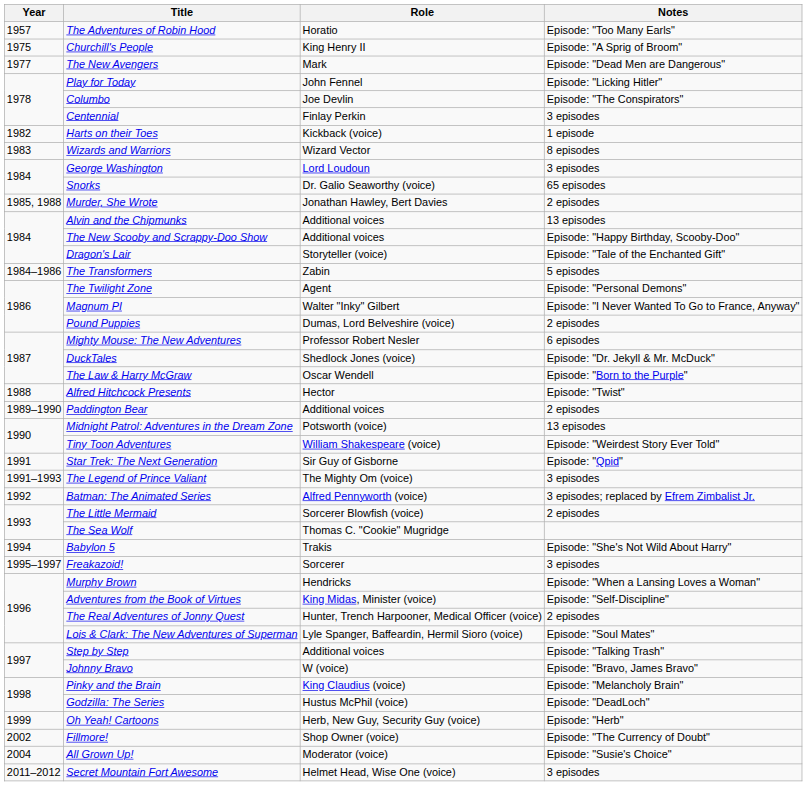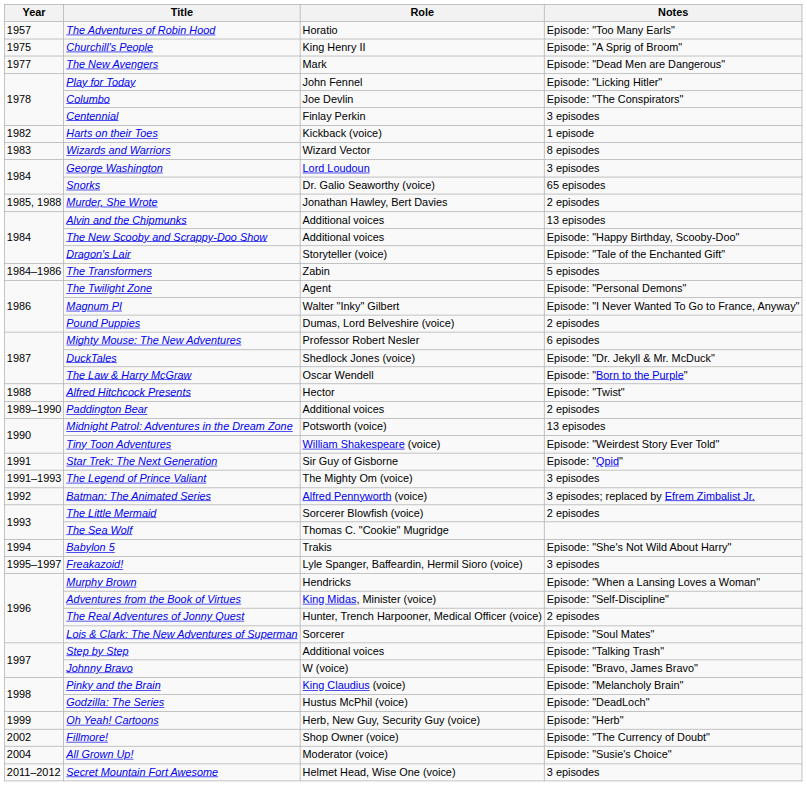 <table class="wikitable">
 <tr>
 <th>Year</th>
 <th>Title</th>
 <th>Role</th>
 <th>Notes</th>
 </tr>
 <tr>
 <td>1957</td>
 <td><em><a href='#'>The Adventures of Robin Hood</a></em></td>
 <td>Horatio</td>
 <td>Episode: "Too Many Earls"</td>
 </tr>
 <tr>
 <td>1975</td>
 <td><em><a href='#'>Churchill's People</a></em></td>
 <td>King Henry II</td>
 <td>Episode: "A Sprig of Broom"</td>
 </tr>
 <tr>
 <td>1977</td>
 <td><em><a href='#'>The New Avengers</a></em></td>
 <td>Mark</td>
 <td>Episode: "Dead Men are Dangerous"</td>
 </tr>
 <tr>
 <td rowspan="3">1978</td>
 <td><em><a href='#'>Play for Today</a></em></td>
 <td>John Fennel</td>
 <td>Episode: "Licking Hitler"</td>
 </tr>
 <tr>
 <td><em><a href='#'>Columbo</a></em></td>
 <td>Joe Devlin</td>
 <td>Episode: "The Conspirators"</td>
 </tr>
 <tr>
 <td><em><a href='#'>Centennial</a></em></td>
 <td>Finlay Perkin</td>
 <td>3 episodes</td>
 </tr>
 <tr>
 <td>1982</td>
 <td><em> <a href='#'>Harts on their Toes</a></em></td>
 <td>Kickback (voice)</td>
 <td>1 episode</td>
 </tr>
 <tr>
 <td>1983</td>
 <td><em><a href='#'>Wizards and Warriors</a></em></td>
 <td>Wizard Vector</td>
 <td>8 episodes</td>
 </tr>
 <tr>
 <td rowspan="2">1984</td>
 <td><em><a href='#'>George Washington</a></em></td>
 <td><a href='#'>Lord Loudoun</a></td>
 <td>3 episodes</td>
 </tr>
 <tr>
 <td><em><a href='#'>Snorks</a></em></td>
 <td>Dr. Galio Seaworthy (voice)</td>
 <td>65 episodes</td>
 </tr>
 <tr>
 <td>1985, 1988</td>
 <td><em><a href='#'>Murder, She Wrote</a></em></td>
 <td>Jonathan Hawley, Bert Davies</td>
 <td>2 episodes</td>
 </tr>
 <tr>
 <td rowspan="3">1984</td>
 <td><em><a href='#'>Alvin and the Chipmunks</a></em></td>
 <td>Additional voices</td>
 <td>13 episodes</td>
 </tr>
 <tr>
 <td><em><a href='#'>The New Scooby and Scrappy-Doo Show</a></em></td>
 <td>Additional voices</td>
 <td>Episode: "Happy Birthday, Scooby-Doo"</td>
 </tr>
 <tr>
 <td><em><a href='#'>Dragon's Lair</a></em></td>
 <td>Storyteller (voice)</td>
 <td>Episode: "Tale of the Enchanted Gift"</td>
 </tr>
 <tr>
 <td>1984–1986</td>
 <td><em><a href='#'>The Transformers</a></em></td>
 <td>Zabin</td>
 <td>5 episodes</td>
 </tr>
 <tr>
 <td rowspan="3">1986</td>
 <td><em><a href='#'>The Twilight Zone</a></em></td>
 <td>Agent</td>
 <td>Episode: "Personal Demons"</td>
 </tr>
 <tr>
 <td><em><a href='#'>Magnum PI</a></em></td>
 <td>Walter "Inky" Gilbert</td>
 <td>Episode: "I Never Wanted To Go to France, Anyway"</td>
 </tr>
 <tr>
 <td><em><a href='#'>Pound Puppies</a></em></td>
 <td>Dumas, Lord Belveshire (voice)</td>
 <td>2 episodes</td>
 </tr>
 <tr>
 <td rowspan="3">1987</td>
 <td><em><a href='#'>Mighty Mouse: The New Adventures</a></em></td>
 <td>Professor Robert Nesler</td>
 <td>6 episodes</td>
 </tr>
 <tr>
 <td><em><a href='#'>DuckTales</a></em></td>
 <td>Shedlock Jones (voice)</td>
 <td>Episode: "Dr. Jekyll & Mr. McDuck"</td>
 </tr>
 <tr>
 <td><em><a href='#'>The Law & Harry McGraw</a></em></td>
 <td>Oscar Wendell</td>
 <td>Episode: "<a href='#'>Born to the Purple</a>"</td>
 </tr>
 <tr>
 <td>1988</td>
 <td><em><a href='#'>Alfred Hitchcock Presents</a></em></td>
 <td>Hector</td>
 <td>Episode: "Twist"</td>
 </tr>
 <tr>
 <td>1989–1990</td>
 <td><em><a href='#'>Paddington Bear</a></em></td>
 <td>Additional voices</td>
 <td>2 episodes</td>
 </tr>
 <tr>
 <td rowspan="2">1990</td>
 <td><em><a href='#'>Midnight Patrol: Adventures in the Dream Zone</a></em></td>
 <td>Potsworth (voice)</td>
 <td>13 episodes</td>
 </tr>
 <tr>
 <td><em><a href='#'>Tiny Toon Adventures</a></em></td>
 <td><a href='#'>William Shakespeare</a> (voice)</td>
 <td>Episode: "Weirdest Story Ever Told"</td>
 </tr>
 <tr>
 <td>1991</td>
 <td><em><a href='#'>Star Trek: The Next Generation</a></em></td>
 <td>Sir Guy of Gisborne</td>
 <td>Episode: "<a href='#'>Qpid</a>"</td>
 </tr>
 <tr>
 <td>1991–1993</td>
 <td><em><a href='#'>The Legend of Prince Valiant</a></em></td>
 <td>The Mighty Om (voice)</td>
 <td>3 episodes</td>
 </tr>
 <tr>
 <td>1992</td>
 <td><em><a href='#'>Batman: The Animated Series</a></em></td>
 <td><a href='#'>Alfred Pennyworth</a> (voice)</td>
 <td>3 episodes; replaced by <a href='#'>Efrem Zimbalist Jr.</a></td>
 </tr>
 <tr>
 <td rowspan="2">1993</td>
 <td><em><a href='#'>The Little Mermaid</a></em></td>
 <td>Sorcerer Blowfish (voice)</td>
 <td>2 episodes</td>
 </tr>
 <tr>
 <td><em><a href='#'>The Sea Wolf</a></em></td>
 <td>Thomas C. "Cookie" Mugridge</td>
 <td></td>
 </tr>
 <tr>
 <td>1994</td>
 <td><em><a href='#'>Babylon 5</a></em></td>
 <td>Trakis</td>
 <td>Episode: "She's Not Wild About Harry"</td>
 </tr>
 <tr>
 <td>1995–1997</td>
 <td><em><a href='#'>Freakazoid!</a></em></td>
-<td>Sorcerer</td>
+<td>Lyle Spanger, Baffeardin, Hermil Sioro (voice)</td>
 <td>3 episodes</td>
 </tr>
 <tr>
 <td rowspan="4">1996</td>
 <td><em><a href='#'>Murphy Brown</a></em></td>
 <td>Hendricks</td>
 <td>Episode: "When a Lansing Loves a Woman"</td>
 </tr>
 <tr>
 <td><em><a href='#'>Adventures from the Book of Virtues</a></em></td>
 <td><a href='#'>King Midas</a>, Minister (voice)</td>
 <td>Episode: "Self-Discipline"</td>
 </tr>
 <tr>
 <td><em><a href='#'>The Real Adventures of Jonny Quest</a></em></td>
 <td>Hunter, Trench Harpooner, Medical Officer (voice)</td>
 <td>2 episodes</td>
 </tr>
 <tr>
 <td><em><a href='#'>Lois & Clark: The New Adventures of Superman</a></em></td>
-<td>Lyle Spanger, Baffeardin, Hermil Sioro (voice)</td>
+<td>Sorcerer</td>
 <td>Episode: "Soul Mates"</td>
 </tr>
 <tr>
 <td rowspan="2">1997</td>
 <td><em><a href='#'>Step by Step</a></em></td>
 <td>Additional voices</td>
 <td>Episode: "Talking Trash"</td>
 </tr>
 <tr>
 <td><em><a href='#'>Johnny Bravo</a></em></td>
 <td>W (voice)</td>
 <td>Episode: "Bravo, James Bravo"</td>
 </tr>
 <tr>
 <td rowspan="2">1998</td>
 <td><em><a href='#'>Pinky and the Brain</a></em></td>
 <td><a href='#'>King Claudius</a> (voice)</td>
 <td>Episode: "Melancholy Brain"</td>
 </tr>
 <tr>
 <td><em><a href='#'>Godzilla: The Series</a></em></td>
 <td>Hustus McPhil (voice)</td>
 <td>Episode: "DeadLoch"</td>
 </tr>
 <tr>
 <td>1999</td>
 <td><em><a href='#'>Oh Yeah! Cartoons</a></em></td>
 <td>Herb, New Guy, Security Guy (voice)</td>
 <td>Episode: "Herb"</td>
 </tr>
 <tr>
 <td>2002</td>
 <td><em><a href='#'>Fillmore!</a></em></td>
 <td>Shop Owner (voice)</td>
 <td>Episode: "The Currency of Doubt"</td>
 </tr>
 <tr>
 <td>2004</td>
 <td><em><a href='#'>All Grown Up!</a></em></td>
 <td>Moderator (voice)</td>
 <td>Episode: "Susie's Choice"</td>
 </tr>
 <tr>
 <td>2011–2012</td>
 <td><em><a href='#'>Secret Mountain Fort Awesome</a></em></td>
 <td>Helmet Head, Wise One (voice)</td>
 <td>3 episodes</td>
 </tr>
 </table>
